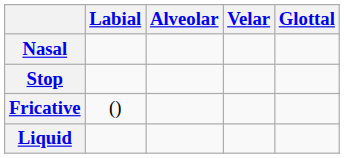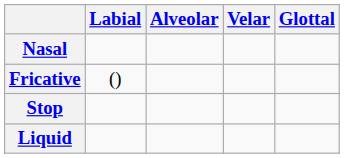 <table class="wikitable" style="text-align:center;">
 <tr>
 <th></th>
 <th><a href='#'>Labial</a></th>
 <th><a href='#'>Alveolar</a></th>
 <th><a href='#'>Velar</a></th>
 <th><a href='#'>Glottal</a></th>
 </tr>
 <tr>
 <th><a href='#'>Nasal</a></th>
 <td></td>
 <td></td>
 <td> </td>
 <td></td>
 </tr>
 <tr>
-<th><a href='#'>Stop</a></th>
-<td></td>
+<th><a href='#'>Fricative</a></th>
+<td>() </td>
 <td></td>
 <td></td>
 <td></td>
 </tr>
 <tr>
-<th><a href='#'>Fricative</a></th>
-<td>() </td>
+<th><a href='#'>Stop</a></th>
+<td></td>
 <td></td>
 <td></td>
 <td></td>
 </tr>
 <tr>
 <th><a href='#'>Liquid</a></th>
 <td></td>
 <td> </td>
 <td></td>
 <td></td>
 </tr>
 </table>
